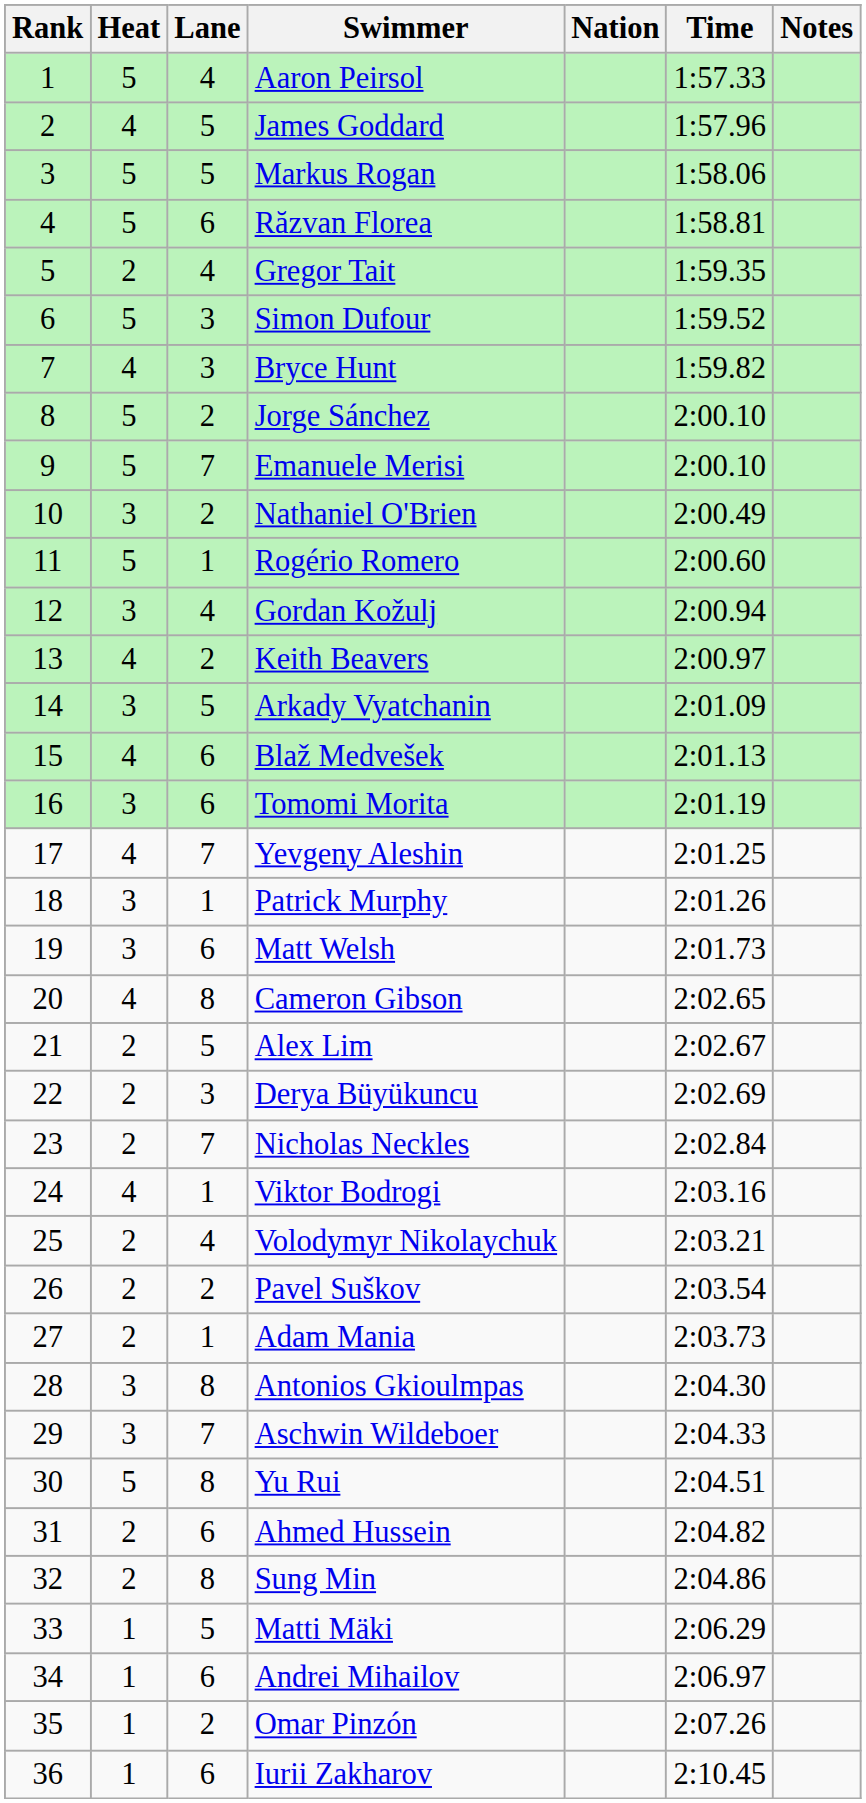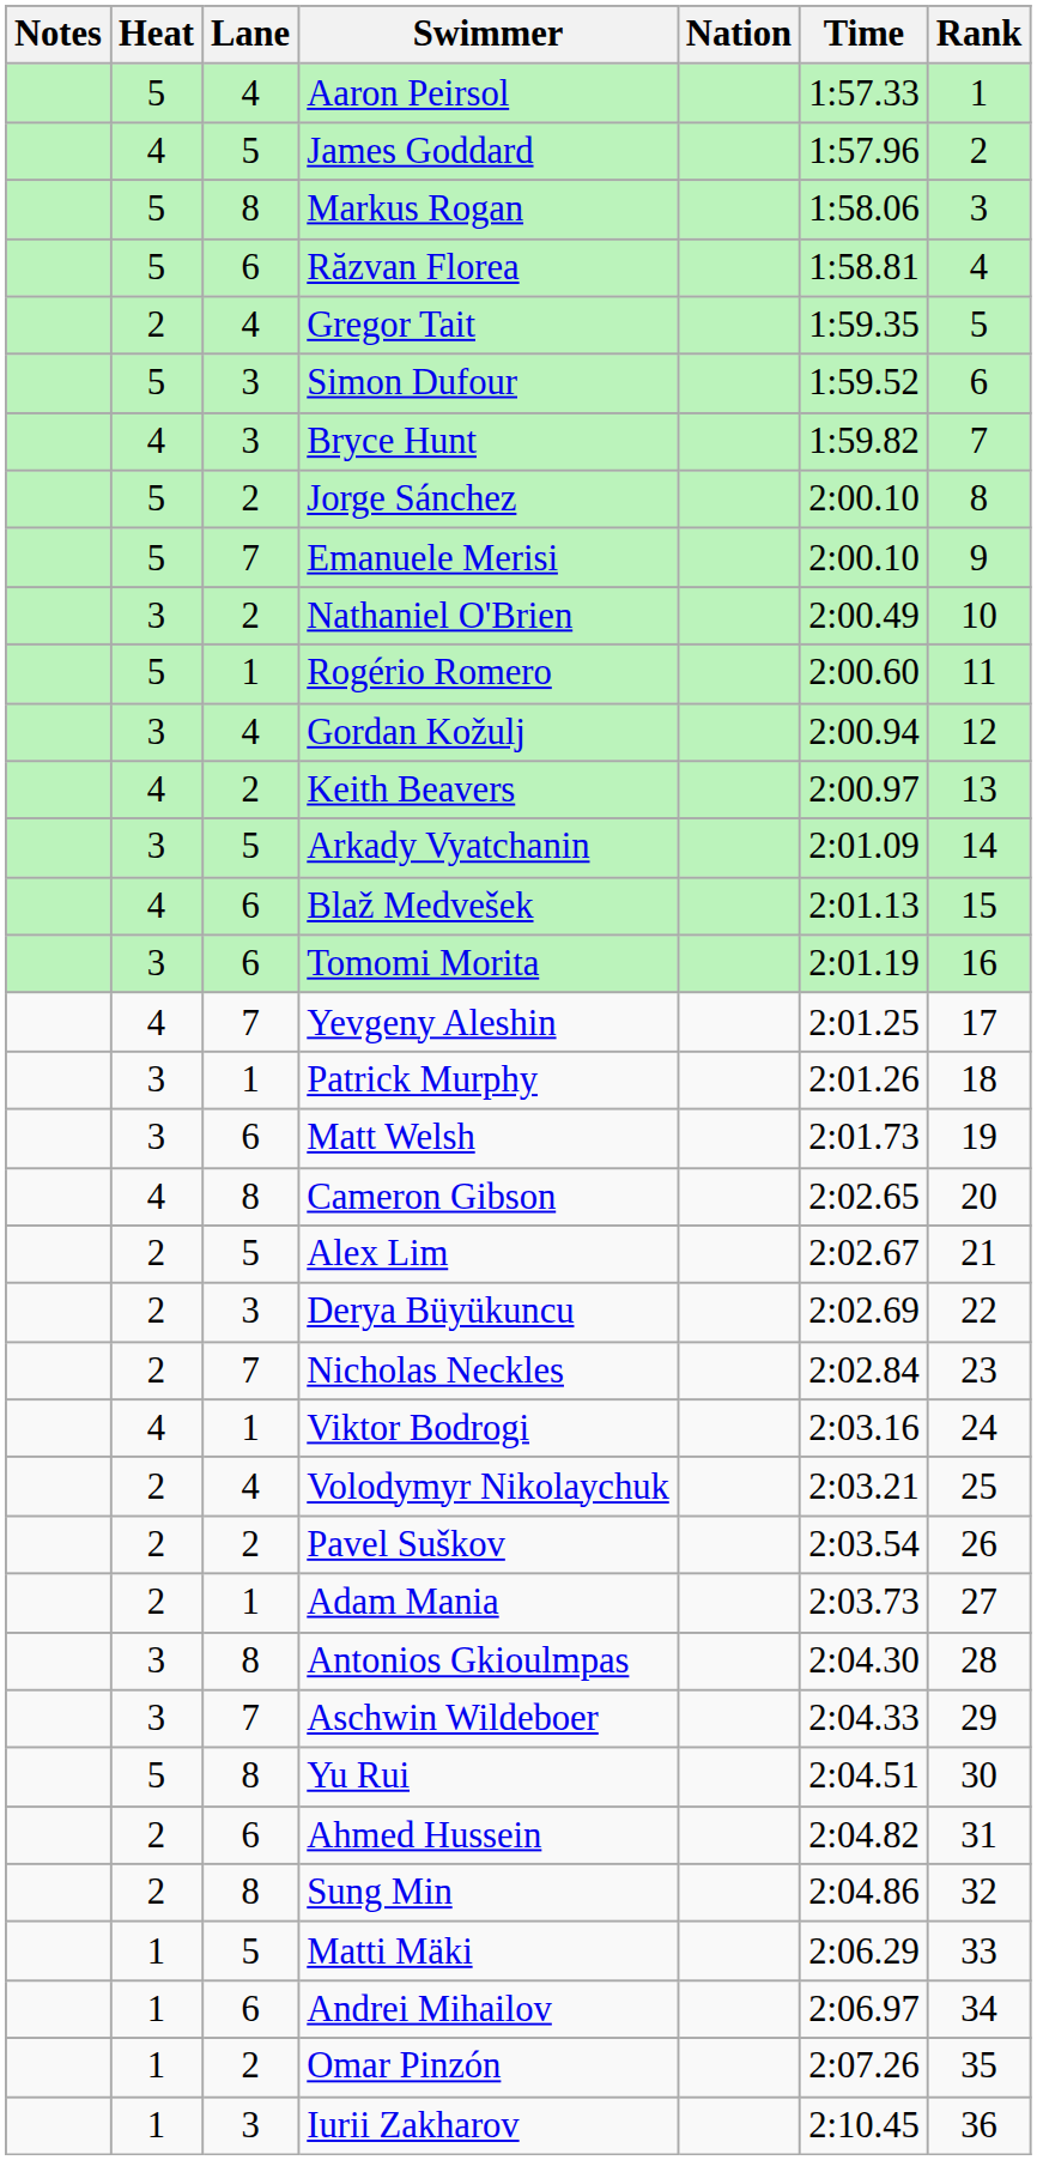 <table class="wikitable sortable" style="text-align:center">
 <tr>
-<th>Rank</th>
+<th>Notes</th>
 <th>Heat</th>
 <th>Lane</th>
 <th>Swimmer</th>
 <th>Nation</th>
 <th>Time</th>
-<th>Notes</th>
+<th>Rank</th>
 </tr>
 <tr bgcolor=#bbf3bb>
-<td>1</td>
+<td></td>
 <td>5</td>
 <td>4</td>
 <td align=left><a href='#'>Aaron Peirsol</a></td>
 <td align=left></td>
 <td>1:57.33</td>
-<td></td>
+<td>1</td>
 </tr>
 <tr bgcolor=#bbf3bb>
-<td>2</td>
+<td></td>
 <td>4</td>
 <td>5</td>
 <td align=left><a href='#'>James Goddard</a></td>
 <td align=left></td>
 <td>1:57.96</td>
-<td></td>
+<td>2</td>
 </tr>
 <tr bgcolor=#bbf3bb>
-<td>3</td>
+<td></td>
 <td>5</td>
-<td>5</td>
+<td>8</td>
 <td align=left><a href='#'>Markus Rogan</a></td>
 <td align=left></td>
 <td>1:58.06</td>
-<td></td>
+<td>3</td>
 </tr>
 <tr bgcolor=#bbf3bb>
-<td>4</td>
+<td></td>
 <td>5</td>
 <td>6</td>
 <td align=left><a href='#'>Răzvan Florea</a></td>
 <td align=left></td>
 <td>1:58.81</td>
-<td></td>
+<td>4</td>
 </tr>
 <tr bgcolor=#bbf3bb>
-<td>5</td>
+<td></td>
 <td>2</td>
 <td>4</td>
 <td align=left><a href='#'>Gregor Tait</a></td>
 <td align=left></td>
 <td>1:59.35</td>
-<td></td>
+<td>5</td>
 </tr>
 <tr bgcolor=#bbf3bb>
-<td>6</td>
+<td></td>
 <td>5</td>
 <td>3</td>
 <td align=left><a href='#'>Simon Dufour</a></td>
 <td align=left></td>
 <td>1:59.52</td>
-<td></td>
+<td>6</td>
 </tr>
 <tr bgcolor=#bbf3bb>
-<td>7</td>
+<td></td>
 <td>4</td>
 <td>3</td>
 <td align=left><a href='#'>Bryce Hunt</a></td>
 <td align=left></td>
 <td>1:59.82</td>
-<td></td>
+<td>7</td>
 </tr>
 <tr bgcolor=#bbf3bb>
-<td>8</td>
+<td></td>
 <td>5</td>
 <td>2</td>
 <td align=left><a href='#'>Jorge Sánchez</a></td>
 <td align=left></td>
 <td>2:00.10</td>
-<td></td>
+<td>8</td>
 </tr>
 <tr bgcolor=#bbf3bb>
-<td>9</td>
+<td></td>
 <td>5</td>
 <td>7</td>
 <td align=left><a href='#'>Emanuele Merisi</a></td>
 <td align=left></td>
 <td>2:00.10</td>
-<td></td>
+<td>9</td>
 </tr>
 <tr bgcolor=#bbf3bb>
-<td>10</td>
+<td></td>
 <td>3</td>
 <td>2</td>
 <td align=left><a href='#'>Nathaniel O'Brien</a></td>
 <td align=left></td>
 <td>2:00.49</td>
-<td></td>
+<td>10</td>
 </tr>
 <tr bgcolor=#bbf3bb>
-<td>11</td>
+<td></td>
 <td>5</td>
 <td>1</td>
 <td align=left><a href='#'>Rogério Romero</a></td>
 <td align=left></td>
 <td>2:00.60</td>
-<td></td>
+<td>11</td>
 </tr>
 <tr bgcolor=#bbf3bb>
-<td>12</td>
+<td></td>
 <td>3</td>
 <td>4</td>
 <td align=left><a href='#'>Gordan Kožulj</a></td>
 <td align=left></td>
 <td>2:00.94</td>
-<td></td>
+<td>12</td>
 </tr>
 <tr bgcolor=#bbf3bb>
-<td>13</td>
+<td></td>
 <td>4</td>
 <td>2</td>
 <td align=left><a href='#'>Keith Beavers</a></td>
 <td align=left></td>
 <td>2:00.97</td>
-<td></td>
+<td>13</td>
 </tr>
 <tr bgcolor=#bbf3bb>
-<td>14</td>
+<td></td>
 <td>3</td>
 <td>5</td>
 <td align=left><a href='#'>Arkady Vyatchanin</a></td>
 <td align=left></td>
 <td>2:01.09</td>
-<td></td>
+<td>14</td>
 </tr>
 <tr bgcolor=#bbf3bb>
-<td>15</td>
+<td></td>
 <td>4</td>
 <td>6</td>
 <td align=left><a href='#'>Blaž Medvešek</a></td>
 <td align=left></td>
 <td>2:01.13</td>
-<td></td>
+<td>15</td>
 </tr>
 <tr bgcolor=#bbf3bb>
-<td>16</td>
+<td></td>
 <td>3</td>
 <td>6</td>
 <td align=left><a href='#'>Tomomi Morita</a></td>
 <td align=left></td>
 <td>2:01.19</td>
-<td></td>
+<td>16</td>
 </tr>
 <tr>
-<td>17</td>
+<td></td>
 <td>4</td>
 <td>7</td>
 <td align=left><a href='#'>Yevgeny Aleshin</a></td>
 <td align=left></td>
 <td>2:01.25</td>
-<td></td>
+<td>17</td>
 </tr>
 <tr>
-<td>18</td>
+<td></td>
 <td>3</td>
 <td>1</td>
 <td align=left><a href='#'>Patrick Murphy</a></td>
 <td align=left></td>
 <td>2:01.26</td>
-<td></td>
+<td>18</td>
 </tr>
 <tr>
-<td>19</td>
+<td></td>
 <td>3</td>
 <td>6</td>
 <td align=left><a href='#'>Matt Welsh</a></td>
 <td align=left></td>
 <td>2:01.73</td>
-<td></td>
+<td>19</td>
 </tr>
 <tr>
-<td>20</td>
+<td></td>
 <td>4</td>
 <td>8</td>
 <td align=left><a href='#'>Cameron Gibson</a></td>
 <td align=left></td>
 <td>2:02.65</td>
-<td></td>
+<td>20</td>
 </tr>
 <tr>
-<td>21</td>
+<td></td>
 <td>2</td>
 <td>5</td>
 <td align=left><a href='#'>Alex Lim</a></td>
 <td align=left></td>
 <td>2:02.67</td>
-<td></td>
+<td>21</td>
 </tr>
 <tr>
-<td>22</td>
+<td></td>
 <td>2</td>
 <td>3</td>
 <td align=left><a href='#'>Derya Büyükuncu</a></td>
 <td align=left></td>
 <td>2:02.69</td>
-<td></td>
+<td>22</td>
 </tr>
 <tr>
-<td>23</td>
+<td></td>
 <td>2</td>
 <td>7</td>
 <td align=left><a href='#'>Nicholas Neckles</a></td>
 <td align=left></td>
 <td>2:02.84</td>
-<td></td>
+<td>23</td>
 </tr>
 <tr>
-<td>24</td>
+<td></td>
 <td>4</td>
 <td>1</td>
 <td align=left><a href='#'>Viktor Bodrogi</a></td>
 <td align=left></td>
 <td>2:03.16</td>
-<td></td>
+<td>24</td>
 </tr>
 <tr>
-<td>25</td>
+<td></td>
 <td>2</td>
 <td>4</td>
 <td align=left><a href='#'>Volodymyr Nikolaychuk</a></td>
 <td align=left></td>
 <td>2:03.21</td>
-<td></td>
+<td>25</td>
 </tr>
 <tr>
-<td>26</td>
+<td></td>
 <td>2</td>
 <td>2</td>
 <td align=left><a href='#'>Pavel Suškov</a></td>
 <td align=left></td>
 <td>2:03.54</td>
-<td></td>
+<td>26</td>
 </tr>
 <tr>
-<td>27</td>
+<td></td>
 <td>2</td>
 <td>1</td>
 <td align=left><a href='#'>Adam Mania</a></td>
 <td align=left></td>
 <td>2:03.73</td>
-<td></td>
+<td>27</td>
 </tr>
 <tr>
-<td>28</td>
+<td></td>
 <td>3</td>
 <td>8</td>
 <td align=left><a href='#'>Antonios Gkioulmpas</a></td>
 <td align=left></td>
 <td>2:04.30</td>
-<td></td>
+<td>28</td>
 </tr>
 <tr>
-<td>29</td>
+<td></td>
 <td>3</td>
 <td>7</td>
 <td align=left><a href='#'>Aschwin Wildeboer</a></td>
 <td align=left></td>
 <td>2:04.33</td>
-<td></td>
+<td>29</td>
 </tr>
 <tr>
-<td>30</td>
+<td></td>
 <td>5</td>
 <td>8</td>
 <td align=left><a href='#'>Yu Rui</a></td>
 <td align=left></td>
 <td>2:04.51</td>
-<td></td>
+<td>30</td>
 </tr>
 <tr>
-<td>31</td>
+<td></td>
 <td>2</td>
 <td>6</td>
 <td align=left><a href='#'>Ahmed Hussein</a></td>
 <td align=left></td>
 <td>2:04.82</td>
-<td></td>
+<td>31</td>
 </tr>
 <tr>
-<td>32</td>
+<td></td>
 <td>2</td>
 <td>8</td>
 <td align=left><a href='#'>Sung Min</a></td>
 <td align=left></td>
 <td>2:04.86</td>
-<td></td>
+<td>32</td>
 </tr>
 <tr>
-<td>33</td>
+<td></td>
 <td>1</td>
 <td>5</td>
 <td align=left><a href='#'>Matti Mäki</a></td>
 <td align=left></td>
 <td>2:06.29</td>
-<td></td>
+<td>33</td>
 </tr>
 <tr>
-<td>34</td>
+<td></td>
 <td>1</td>
 <td>6</td>
 <td align=left><a href='#'>Andrei Mihailov</a></td>
 <td align=left></td>
 <td>2:06.97</td>
-<td></td>
+<td>34</td>
 </tr>
 <tr>
-<td>35</td>
+<td></td>
 <td>1</td>
 <td>2</td>
 <td align=left><a href='#'>Omar Pinzón</a></td>
 <td align=left></td>
 <td>2:07.26</td>
-<td></td>
+<td>35</td>
 </tr>
 <tr>
-<td>36</td>
+<td></td>
 <td>1</td>
-<td>6</td>
+<td>3</td>
 <td align=left><a href='#'>Iurii Zakharov</a></td>
 <td align=left></td>
 <td>2:10.45</td>
-<td></td>
+<td>36</td>
 </tr>
 </table>
